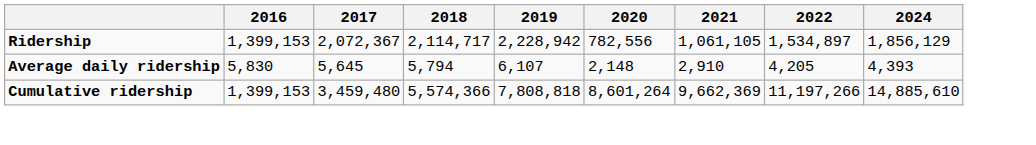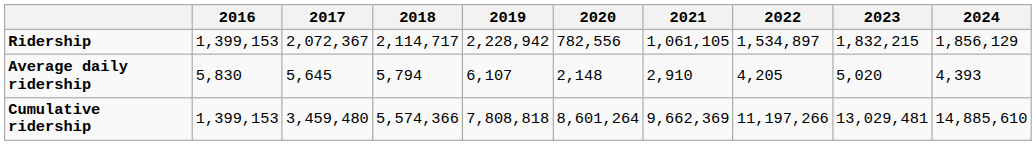 <table class="wikitable">
 <tr>
 <th></th>
 <th>2016</th>
 <th>2017</th>
 <th>2018</th>
 <th>2019</th>
 <th>2020</th>
 <th>2021</th>
 <th>2022</th>
+<th>2023</th>
 <th>2024</th>
 </tr>
 <tr>
 <td><strong>Ridership</strong></td>
 <td>1,399,153</td>
 <td>2,072,367</td>
 <td>2,114,717</td>
 <td>2,228,942</td>
 <td>782,556</td>
 <td>1,061,105</td>
 <td>1,534,897</td>
+<td>1,832,215</td>
 <td>1,856,129</td>
 </tr>
 <tr>
 <td><strong>Average daily ridership</strong></td>
 <td>5,830</td>
 <td>5,645</td>
 <td>5,794</td>
 <td>6,107</td>
 <td>2,148</td>
 <td>2,910</td>
 <td>4,205</td>
+<td>5,020</td>
 <td>4,393</td>
 </tr>
 <tr>
 <td><strong>Cumulative ridership</strong></td>
 <td>1,399,153</td>
 <td>3,459,480</td>
 <td>5,574,366</td>
 <td>7,808,818</td>
 <td>8,601,264</td>
 <td>9,662,369</td>
 <td>11,197,266</td>
+<td>13,029,481</td>
 <td>14,885,610</td>
 </tr>
 </table>
